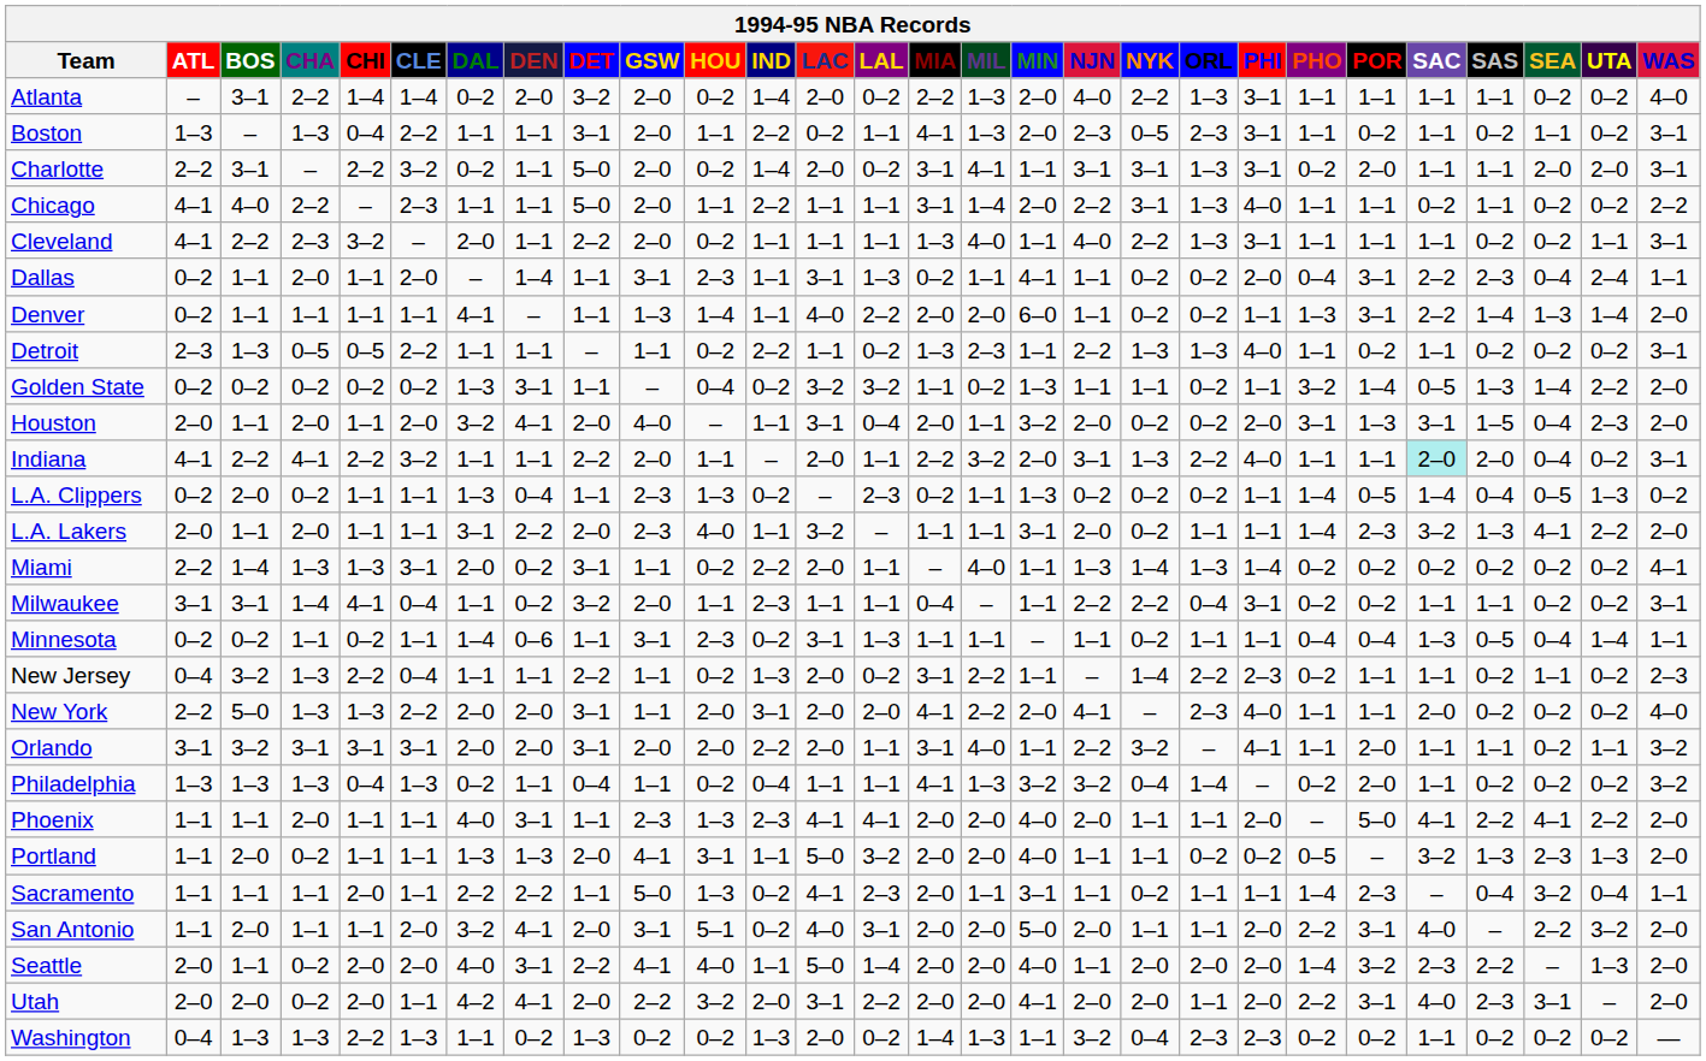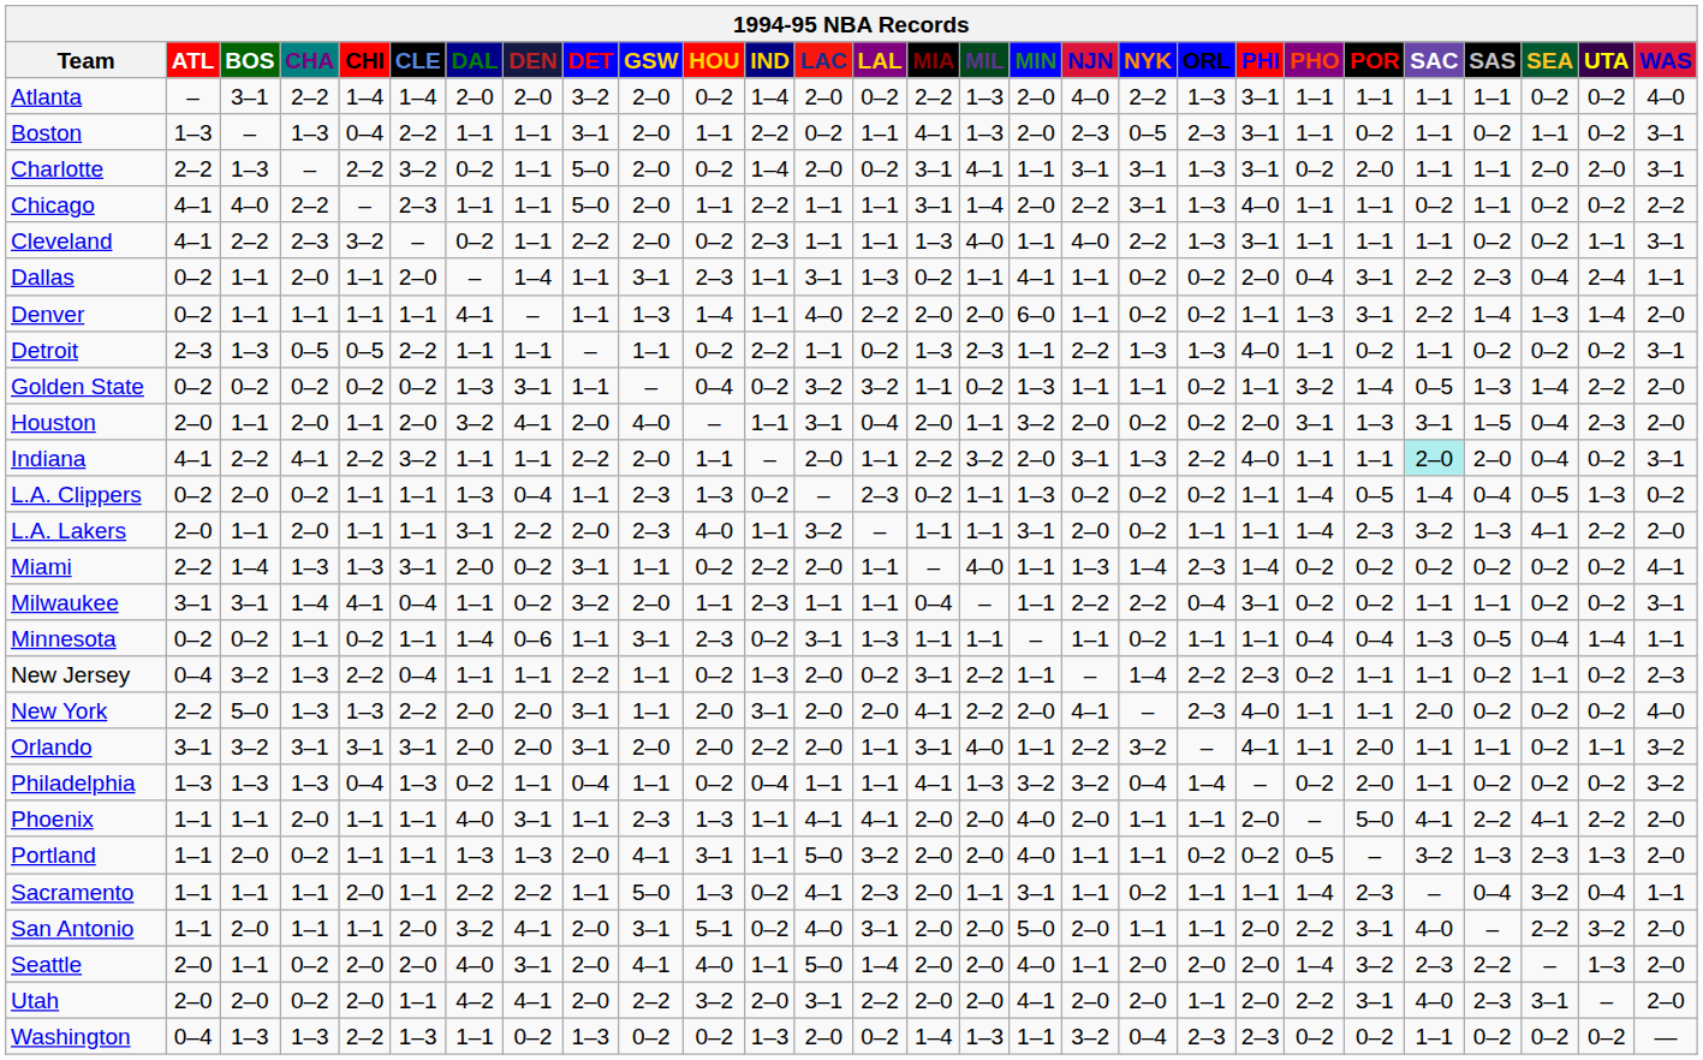 <table class="wikitable" style="font-size:95%; text-align:center;">
 <tr>
 <th colspan=28>1994-95 NBA Records</th>
 </tr>
 <tr>
 <th width=100>Team</th>
 <th style="background:#FF0000;color:#FFFFFF;width=35">ATL</th>
 <th style="background:#006400;color:#FFFFFF;width=35">BOS</th>
 <th style="background:#008080;color:#800080;width=35">CHA</th>
 <th style="background:#FF0000;color:#000000;width=35">CHI</th>
 <th style="background:#000000;color:#5787DC;width=35">CLE</th>
 <th style="background:#00008B;color:#008000;width=35">DAL</th>
 <th style="background:#141A44;color:#BC2224;width=35">DEN</th>
 <th style="background:#0000FF;color:#FF0000;width=35">DET</th>
 <th style="background:#0000FF;color:#FFD700;width=35">GSW</th>
 <th style="background:#FF0000;color:#FFD700;width=35">HOU</th>
 <th style="background:#000080;color:#FFD700;width=35">IND</th>
 <th style="background:#F9160D;color:#1A2E8B;width=35">LAC</th>
 <th style="background:#800080;color:#FFD700;width=35">LAL</th>
 <th style="background:#000000;color:#8B0000;width=35">MIA</th>
 <th style="background:#00471B;color:#5C378A;width=35">MIL</th>
 <th style="background:#0000FF;color:#228B22;width=35">MIN</th>
 <th style="background:#DC143C;color:#0000CD;width=35">NJN</th>
 <th style="background:#0000FF;color:#FF8C00;width=35">NYK</th>
 <th style="background:#0000FF;color:#000000;width=35">ORL</th>
 <th style="background:#FF0000;color:#0000FF;width=35">PHI</th>
 <th style="background:#800080;color:#FF4500;width=35">PHO</th>
 <th style="background:#000000;color:#FF0000;width=35">POR</th>
 <th style="background:#6846A8;color:#FFFFFF;width=35">SAC</th>
 <th style="background:#000000;color:#C0C0C0;width=35">SAS</th>
 <th style="background:#005831;color:#FFC322;width=35">SEA</th>
 <th style="background:#36004A;color:#FFFF00;width=35">UTA</th>
 <th style="background:#DC143C;color:#0000CD;width=35">WAS</th>
 </tr>
 <tr>
 <td style="text-align:left;"><a href='#'>Atlanta</a></td>
 <td>–</td>
 <td>3–1</td>
 <td>2–2</td>
 <td>1–4</td>
 <td>1–4</td>
-<td>0–2</td>
+<td>2–0</td>
 <td>2–0</td>
 <td>3–2</td>
 <td>2–0</td>
 <td>0–2</td>
 <td>1–4</td>
 <td>2–0</td>
 <td>0–2</td>
 <td>2–2</td>
 <td>1–3</td>
 <td>2–0</td>
 <td>4–0</td>
 <td>2–2</td>
 <td>1–3</td>
 <td>3–1</td>
 <td>1–1</td>
 <td>1–1</td>
 <td>1–1</td>
 <td>1–1</td>
 <td>0–2</td>
 <td>0–2</td>
 <td>4–0</td>
 </tr>
 <tr>
 <td style="text-align:left;"><a href='#'>Boston</a></td>
 <td>1–3</td>
 <td>–</td>
 <td>1–3</td>
 <td>0–4</td>
 <td>2–2</td>
 <td>1–1</td>
 <td>1–1</td>
 <td>3–1</td>
 <td>2–0</td>
 <td>1–1</td>
 <td>2–2</td>
 <td>0–2</td>
 <td>1–1</td>
 <td>4–1</td>
 <td>1–3</td>
 <td>2–0</td>
 <td>2–3</td>
 <td>0–5</td>
 <td>2–3</td>
 <td>3–1</td>
 <td>1–1</td>
 <td>0–2</td>
 <td>1–1</td>
 <td>0–2</td>
 <td>1–1</td>
 <td>0–2</td>
 <td>3–1</td>
 </tr>
 <tr>
 <td style="text-align:left;"><a href='#'>Charlotte</a></td>
 <td>2–2</td>
-<td>3–1</td>
+<td>1–3</td>
 <td>–</td>
 <td>2–2</td>
 <td>3–2</td>
 <td>0–2</td>
 <td>1–1</td>
 <td>5–0</td>
 <td>2–0</td>
 <td>0–2</td>
 <td>1–4</td>
 <td>2–0</td>
 <td>0–2</td>
 <td>3–1</td>
 <td>4–1</td>
 <td>1–1</td>
 <td>3–1</td>
 <td>3–1</td>
 <td>1–3</td>
 <td>3–1</td>
 <td>0–2</td>
 <td>2–0</td>
 <td>1–1</td>
 <td>1–1</td>
 <td>2–0</td>
 <td>2–0</td>
 <td>3–1</td>
 </tr>
 <tr>
 <td style="text-align:left;"><a href='#'>Chicago</a></td>
 <td>4–1</td>
 <td>4–0</td>
 <td>2–2</td>
 <td>–</td>
 <td>2–3</td>
 <td>1–1</td>
 <td>1–1</td>
 <td>5–0</td>
 <td>2–0</td>
 <td>1–1</td>
 <td>2–2</td>
 <td>1–1</td>
 <td>1–1</td>
 <td>3–1</td>
 <td>1–4</td>
 <td>2–0</td>
 <td>2–2</td>
 <td>3–1</td>
 <td>1–3</td>
 <td>4–0</td>
 <td>1–1</td>
 <td>1–1</td>
 <td>0–2</td>
 <td>1–1</td>
 <td>0–2</td>
 <td>0–2</td>
 <td>2–2</td>
 </tr>
 <tr>
 <td style="text-align:left;"><a href='#'>Cleveland</a></td>
 <td>4–1</td>
 <td>2–2</td>
 <td>2–3</td>
 <td>3–2</td>
 <td>–</td>
-<td>2–0</td>
+<td>0–2</td>
 <td>1–1</td>
 <td>2–2</td>
 <td>2–0</td>
 <td>0–2</td>
-<td>1–1</td>
+<td>2–3</td>
 <td>1–1</td>
 <td>1–1</td>
 <td>1–3</td>
 <td>4–0</td>
 <td>1–1</td>
 <td>4–0</td>
 <td>2–2</td>
 <td>1–3</td>
 <td>3–1</td>
 <td>1–1</td>
 <td>1–1</td>
 <td>1–1</td>
 <td>0–2</td>
 <td>0–2</td>
 <td>1–1</td>
 <td>3–1</td>
 </tr>
 <tr>
 <td style="text-align:left;"><a href='#'>Dallas</a></td>
 <td>0–2</td>
 <td>1–1</td>
 <td>2–0</td>
 <td>1–1</td>
 <td>2–0</td>
 <td>–</td>
 <td>1–4</td>
 <td>1–1</td>
 <td>3–1</td>
 <td>2–3</td>
 <td>1–1</td>
 <td>3–1</td>
 <td>1–3</td>
 <td>0–2</td>
 <td>1–1</td>
 <td>4–1</td>
 <td>1–1</td>
 <td>0–2</td>
 <td>0–2</td>
 <td>2–0</td>
 <td>0–4</td>
 <td>3–1</td>
 <td>2–2</td>
 <td>2–3</td>
 <td>0–4</td>
 <td>2–4</td>
 <td>1–1</td>
 </tr>
 <tr>
 <td style="text-align:left;"><a href='#'>Denver</a></td>
 <td>0–2</td>
 <td>1–1</td>
 <td>1–1</td>
 <td>1–1</td>
 <td>1–1</td>
 <td>4–1</td>
 <td>–</td>
 <td>1–1</td>
 <td>1–3</td>
 <td>1–4</td>
 <td>1–1</td>
 <td>4–0</td>
 <td>2–2</td>
 <td>2–0</td>
 <td>2–0</td>
 <td>6–0</td>
 <td>1–1</td>
 <td>0–2</td>
 <td>0–2</td>
 <td>1–1</td>
 <td>1–3</td>
 <td>3–1</td>
 <td>2–2</td>
 <td>1–4</td>
 <td>1–3</td>
 <td>1–4</td>
 <td>2–0</td>
 </tr>
 <tr>
 <td style="text-align:left;"><a href='#'>Detroit</a></td>
 <td>2–3</td>
 <td>1–3</td>
 <td>0–5</td>
 <td>0–5</td>
 <td>2–2</td>
 <td>1–1</td>
 <td>1–1</td>
 <td>–</td>
 <td>1–1</td>
 <td>0–2</td>
 <td>2–2</td>
 <td>1–1</td>
 <td>0–2</td>
 <td>1–3</td>
 <td>2–3</td>
 <td>1–1</td>
 <td>2–2</td>
 <td>1–3</td>
 <td>1–3</td>
 <td>4–0</td>
 <td>1–1</td>
 <td>0–2</td>
 <td>1–1</td>
 <td>0–2</td>
 <td>0–2</td>
 <td>0–2</td>
 <td>3–1</td>
 </tr>
 <tr>
 <td style="text-align:left;"><a href='#'>Golden State</a></td>
 <td>0–2</td>
 <td>0–2</td>
 <td>0–2</td>
 <td>0–2</td>
 <td>0–2</td>
 <td>1–3</td>
 <td>3–1</td>
 <td>1–1</td>
 <td>–</td>
 <td>0–4</td>
 <td>0–2</td>
 <td>3–2</td>
 <td>3–2</td>
 <td>1–1</td>
 <td>0–2</td>
 <td>1–3</td>
 <td>1–1</td>
 <td>1–1</td>
 <td>0–2</td>
 <td>1–1</td>
 <td>3–2</td>
 <td>1–4</td>
 <td>0–5</td>
 <td>1–3</td>
 <td>1–4</td>
 <td>2–2</td>
 <td>2–0</td>
 </tr>
 <tr>
 <td style="text-align:left;"><a href='#'>Houston</a></td>
 <td>2–0</td>
 <td>1–1</td>
 <td>2–0</td>
 <td>1–1</td>
 <td>2–0</td>
 <td>3–2</td>
 <td>4–1</td>
 <td>2–0</td>
 <td>4–0</td>
 <td>–</td>
 <td>1–1</td>
 <td>3–1</td>
 <td>0–4</td>
 <td>2–0</td>
 <td>1–1</td>
 <td>3–2</td>
 <td>2–0</td>
 <td>0–2</td>
 <td>0–2</td>
 <td>2–0</td>
 <td>3–1</td>
 <td>1–3</td>
 <td>3–1</td>
 <td>1–5</td>
 <td>0–4</td>
 <td>2–3</td>
 <td>2–0</td>
 </tr>
 <tr>
 <td style="text-align:left;"><a href='#'>Indiana</a></td>
 <td>4–1</td>
 <td>2–2</td>
 <td>4–1</td>
 <td>2–2</td>
 <td>3–2</td>
 <td>1–1</td>
 <td>1–1</td>
 <td>2–2</td>
 <td>2–0</td>
 <td>1–1</td>
 <td>–</td>
 <td>2–0</td>
 <td>1–1</td>
 <td>2–2</td>
 <td>3–2</td>
 <td>2–0</td>
 <td>3–1</td>
 <td>1–3</td>
 <td>2–2</td>
 <td>4–0</td>
 <td>1–1</td>
 <td>1–1</td>
 <td style="background: paleturquoise;">2–0</td>
 <td>2–0</td>
 <td>0–4</td>
 <td>0–2</td>
 <td>3–1</td>
 </tr>
 <tr>
 <td style="text-align:left;"><a href='#'>L.A. Clippers</a></td>
 <td>0–2</td>
 <td>2–0</td>
 <td>0–2</td>
 <td>1–1</td>
 <td>1–1</td>
 <td>1–3</td>
 <td>0–4</td>
 <td>1–1</td>
 <td>2–3</td>
 <td>1–3</td>
 <td>0–2</td>
 <td>–</td>
 <td>2–3</td>
 <td>0–2</td>
 <td>1–1</td>
 <td>1–3</td>
 <td>0–2</td>
 <td>0–2</td>
 <td>0–2</td>
 <td>1–1</td>
 <td>1–4</td>
 <td>0–5</td>
 <td>1–4</td>
 <td>0–4</td>
 <td>0–5</td>
 <td>1–3</td>
 <td>0–2</td>
 </tr>
 <tr>
 <td style="text-align:left;"><a href='#'>L.A. Lakers</a></td>
 <td>2–0</td>
 <td>1–1</td>
 <td>2–0</td>
 <td>1–1</td>
 <td>1–1</td>
 <td>3–1</td>
 <td>2–2</td>
 <td>2–0</td>
 <td>2–3</td>
 <td>4–0</td>
 <td>1–1</td>
 <td>3–2</td>
 <td>–</td>
 <td>1–1</td>
 <td>1–1</td>
 <td>3–1</td>
 <td>2–0</td>
 <td>0–2</td>
 <td>1–1</td>
 <td>1–1</td>
 <td>1–4</td>
 <td>2–3</td>
 <td>3–2</td>
 <td>1–3</td>
 <td>4–1</td>
 <td>2–2</td>
 <td>2–0</td>
 </tr>
 <tr>
 <td style="text-align:left;"><a href='#'>Miami</a></td>
 <td>2–2</td>
 <td>1–4</td>
 <td>1–3</td>
 <td>1–3</td>
 <td>3–1</td>
 <td>2–0</td>
 <td>0–2</td>
 <td>3–1</td>
 <td>1–1</td>
 <td>0–2</td>
 <td>2–2</td>
 <td>2–0</td>
 <td>1–1</td>
 <td>–</td>
 <td>4–0</td>
 <td>1–1</td>
 <td>1–3</td>
 <td>1–4</td>
-<td>1–3</td>
+<td>2–3</td>
 <td>1–4</td>
 <td>0–2</td>
 <td>0–2</td>
 <td>0–2</td>
 <td>0–2</td>
 <td>0–2</td>
 <td>0–2</td>
 <td>4–1</td>
 </tr>
 <tr>
 <td style="text-align:left;"><a href='#'>Milwaukee</a></td>
 <td>3–1</td>
 <td>3–1</td>
 <td>1–4</td>
 <td>4–1</td>
 <td>0–4</td>
 <td>1–1</td>
 <td>0–2</td>
 <td>3–2</td>
 <td>2–0</td>
 <td>1–1</td>
 <td>2–3</td>
 <td>1–1</td>
 <td>1–1</td>
 <td>0–4</td>
 <td>–</td>
 <td>1–1</td>
 <td>2–2</td>
 <td>2–2</td>
 <td>0–4</td>
 <td>3–1</td>
 <td>0–2</td>
 <td>0–2</td>
 <td>1–1</td>
 <td>1–1</td>
 <td>0–2</td>
 <td>0–2</td>
 <td>3–1</td>
 </tr>
 <tr>
 <td style="text-align:left;"><a href='#'>Minnesota</a></td>
 <td>0–2</td>
 <td>0–2</td>
 <td>1–1</td>
 <td>0–2</td>
 <td>1–1</td>
 <td>1–4</td>
 <td>0–6</td>
 <td>1–1</td>
 <td>3–1</td>
 <td>2–3</td>
 <td>0–2</td>
 <td>3–1</td>
 <td>1–3</td>
 <td>1–1</td>
 <td>1–1</td>
 <td>–</td>
 <td>1–1</td>
 <td>0–2</td>
 <td>1–1</td>
 <td>1–1</td>
 <td>0–4</td>
 <td>0–4</td>
 <td>1–3</td>
 <td>0–5</td>
 <td>0–4</td>
 <td>1–4</td>
 <td>1–1</td>
 </tr>
 <tr>
 <td style="text-align:left;">New Jersey</td>
 <td>0–4</td>
 <td>3–2</td>
 <td>1–3</td>
 <td>2–2</td>
 <td>0–4</td>
 <td>1–1</td>
 <td>1–1</td>
 <td>2–2</td>
 <td>1–1</td>
 <td>0–2</td>
 <td>1–3</td>
 <td>2–0</td>
 <td>0–2</td>
 <td>3–1</td>
 <td>2–2</td>
 <td>1–1</td>
 <td>–</td>
 <td>1–4</td>
 <td>2–2</td>
 <td>2–3</td>
 <td>0–2</td>
 <td>1–1</td>
 <td>1–1</td>
 <td>0–2</td>
 <td>1–1</td>
 <td>0–2</td>
 <td>2–3</td>
 </tr>
 <tr>
 <td style="text-align:left;"><a href='#'>New York</a></td>
 <td>2–2</td>
 <td>5–0</td>
 <td>1–3</td>
 <td>1–3</td>
 <td>2–2</td>
 <td>2–0</td>
 <td>2–0</td>
 <td>3–1</td>
 <td>1–1</td>
 <td>2–0</td>
 <td>3–1</td>
 <td>2–0</td>
 <td>2–0</td>
 <td>4–1</td>
 <td>2–2</td>
 <td>2–0</td>
 <td>4–1</td>
 <td>–</td>
 <td>2–3</td>
 <td>4–0</td>
 <td>1–1</td>
 <td>1–1</td>
 <td>2–0</td>
 <td>0–2</td>
 <td>0–2</td>
 <td>0–2</td>
 <td>4–0</td>
 </tr>
 <tr>
 <td style="text-align:left;"><a href='#'>Orlando</a></td>
 <td>3–1</td>
 <td>3–2</td>
 <td>3–1</td>
 <td>3–1</td>
 <td>3–1</td>
 <td>2–0</td>
 <td>2–0</td>
 <td>3–1</td>
 <td>2–0</td>
 <td>2–0</td>
 <td>2–2</td>
 <td>2–0</td>
 <td>1–1</td>
 <td>3–1</td>
 <td>4–0</td>
 <td>1–1</td>
 <td>2–2</td>
 <td>3–2</td>
 <td>–</td>
 <td>4–1</td>
 <td>1–1</td>
 <td>2–0</td>
 <td>1–1</td>
 <td>1–1</td>
 <td>0–2</td>
 <td>1–1</td>
 <td>3–2</td>
 </tr>
 <tr>
 <td style="text-align:left;"><a href='#'>Philadelphia</a></td>
 <td>1–3</td>
 <td>1–3</td>
 <td>1–3</td>
 <td>0–4</td>
 <td>1–3</td>
 <td>0–2</td>
 <td>1–1</td>
 <td>0–4</td>
 <td>1–1</td>
 <td>0–2</td>
 <td>0–4</td>
 <td>1–1</td>
 <td>1–1</td>
 <td>4–1</td>
 <td>1–3</td>
 <td>3–2</td>
 <td>3–2</td>
 <td>0–4</td>
 <td>1–4</td>
 <td>–</td>
 <td>0–2</td>
 <td>2–0</td>
 <td>1–1</td>
 <td>0–2</td>
 <td>0–2</td>
 <td>0–2</td>
 <td>3–2</td>
 </tr>
 <tr>
 <td style="text-align:left;"><a href='#'>Phoenix</a></td>
 <td>1–1</td>
 <td>1–1</td>
 <td>2–0</td>
 <td>1–1</td>
 <td>1–1</td>
 <td>4–0</td>
 <td>3–1</td>
 <td>1–1</td>
 <td>2–3</td>
 <td>1–3</td>
-<td>2–3</td>
+<td>1–1</td>
 <td>4–1</td>
 <td>4–1</td>
 <td>2–0</td>
 <td>2–0</td>
 <td>4–0</td>
 <td>2–0</td>
 <td>1–1</td>
 <td>1–1</td>
 <td>2–0</td>
 <td>–</td>
 <td>5–0</td>
 <td>4–1</td>
 <td>2–2</td>
 <td>4–1</td>
 <td>2–2</td>
 <td>2–0</td>
 </tr>
 <tr>
 <td style="text-align:left;"><a href='#'>Portland</a></td>
 <td>1–1</td>
 <td>2–0</td>
 <td>0–2</td>
 <td>1–1</td>
 <td>1–1</td>
 <td>1–3</td>
 <td>1–3</td>
 <td>2–0</td>
 <td>4–1</td>
 <td>3–1</td>
 <td>1–1</td>
 <td>5–0</td>
 <td>3–2</td>
 <td>2–0</td>
 <td>2–0</td>
 <td>4–0</td>
 <td>1–1</td>
 <td>1–1</td>
 <td>0–2</td>
 <td>0–2</td>
 <td>0–5</td>
 <td>–</td>
 <td>3–2</td>
 <td>1–3</td>
 <td>2–3</td>
 <td>1–3</td>
 <td>2–0</td>
 </tr>
 <tr>
 <td style="text-align:left;"><a href='#'>Sacramento</a></td>
 <td>1–1</td>
 <td>1–1</td>
 <td>1–1</td>
 <td>2–0</td>
 <td>1–1</td>
 <td>2–2</td>
 <td>2–2</td>
 <td>1–1</td>
 <td>5–0</td>
 <td>1–3</td>
 <td>0–2</td>
 <td>4–1</td>
 <td>2–3</td>
 <td>2–0</td>
 <td>1–1</td>
 <td>3–1</td>
 <td>1–1</td>
 <td>0–2</td>
 <td>1–1</td>
 <td>1–1</td>
 <td>1–4</td>
 <td>2–3</td>
 <td>–</td>
 <td>0–4</td>
 <td>3–2</td>
 <td>0–4</td>
 <td>1–1</td>
 </tr>
 <tr>
 <td style="text-align:left;"><a href='#'>San Antonio</a></td>
 <td>1–1</td>
 <td>2–0</td>
 <td>1–1</td>
 <td>1–1</td>
 <td>2–0</td>
 <td>3–2</td>
 <td>4–1</td>
 <td>2–0</td>
 <td>3–1</td>
 <td>5–1</td>
 <td>0–2</td>
 <td>4–0</td>
 <td>3–1</td>
 <td>2–0</td>
 <td>2–0</td>
 <td>5–0</td>
 <td>2–0</td>
 <td>1–1</td>
 <td>1–1</td>
 <td>2–0</td>
 <td>2–2</td>
 <td>3–1</td>
 <td>4–0</td>
 <td>–</td>
 <td>2–2</td>
 <td>3–2</td>
 <td>2–0</td>
 </tr>
 <tr>
 <td style="text-align:left;"><a href='#'>Seattle</a></td>
 <td>2–0</td>
 <td>1–1</td>
 <td>0–2</td>
 <td>2–0</td>
 <td>2–0</td>
 <td>4–0</td>
 <td>3–1</td>
-<td>2–2</td>
+<td>2–0</td>
 <td>4–1</td>
 <td>4–0</td>
 <td>1–1</td>
 <td>5–0</td>
 <td>1–4</td>
 <td>2–0</td>
 <td>2–0</td>
 <td>4–0</td>
 <td>1–1</td>
 <td>2–0</td>
 <td>2–0</td>
 <td>2–0</td>
 <td>1–4</td>
 <td>3–2</td>
 <td>2–3</td>
 <td>2–2</td>
 <td>–</td>
 <td>1–3</td>
 <td>2–0</td>
 </tr>
 <tr>
 <td style="text-align:left;"><a href='#'>Utah</a></td>
 <td>2–0</td>
 <td>2–0</td>
 <td>0–2</td>
 <td>2–0</td>
 <td>1–1</td>
 <td>4–2</td>
 <td>4–1</td>
 <td>2–0</td>
 <td>2–2</td>
 <td>3–2</td>
 <td>2–0</td>
 <td>3–1</td>
 <td>2–2</td>
 <td>2–0</td>
 <td>2–0</td>
 <td>4–1</td>
 <td>2–0</td>
 <td>2–0</td>
 <td>1–1</td>
 <td>2–0</td>
 <td>2–2</td>
 <td>3–1</td>
 <td>4–0</td>
 <td>2–3</td>
 <td>3–1</td>
 <td>–</td>
 <td>2–0</td>
 </tr>
 <tr>
 <td style="text-align:left;"><a href='#'>Washington</a></td>
 <td>0–4</td>
 <td>1–3</td>
 <td>1–3</td>
 <td>2–2</td>
 <td>1–3</td>
 <td>1–1</td>
 <td>0–2</td>
 <td>1–3</td>
 <td>0–2</td>
 <td>0–2</td>
 <td>1–3</td>
 <td>2–0</td>
 <td>0–2</td>
 <td>1–4</td>
 <td>1–3</td>
 <td>1–1</td>
 <td>3–2</td>
 <td>0–4</td>
 <td>2–3</td>
 <td>2–3</td>
 <td>0–2</td>
 <td>0–2</td>
 <td>1–1</td>
 <td>0–2</td>
 <td>0–2</td>
 <td>0–2</td>
 <td>—</td>
 </tr>
 </table>
